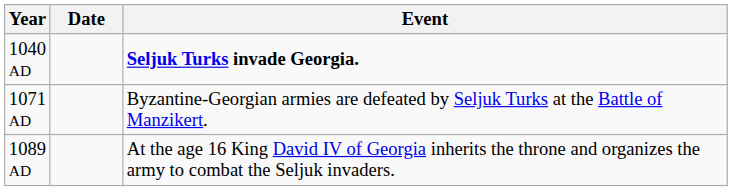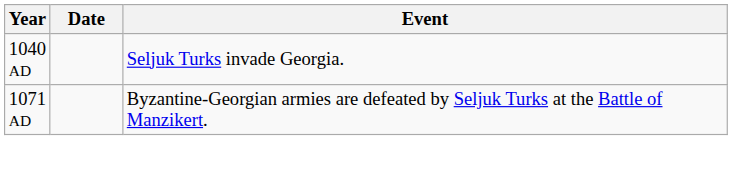 <table class="wikitable" width="100%">
 <tr>
 <th style="width:6%">Year</th>
 <th style="width:10%">Date</th>
 <th>Event</th>
 </tr>
 <tr>
 <td>1040 <small>AD</small></td>
 <td></td>
-<td><strong><a href='#'>Seljuk Turks</a> invade Georgia.</strong></td>
+<td><a href='#'>Seljuk Turks</a> invade Georgia.</td>
 </tr>
 <tr>
 <td>1071 <small>AD</small></td>
 <td></td>
 <td>Byzantine-Georgian armies are defeated by <a href='#'>Seljuk Turks</a> at the <a href='#'>Battle of Manzikert</a>.</td>
 </tr>
-<tr>
-<td>1089 <small>AD</small></td>
-<td></td>
-<td>At the age 16 King <a href='#'>David IV of Georgia</a> inherits the throne and organizes the army to combat the Seljuk invaders.</td>
-</tr>
 </table>
